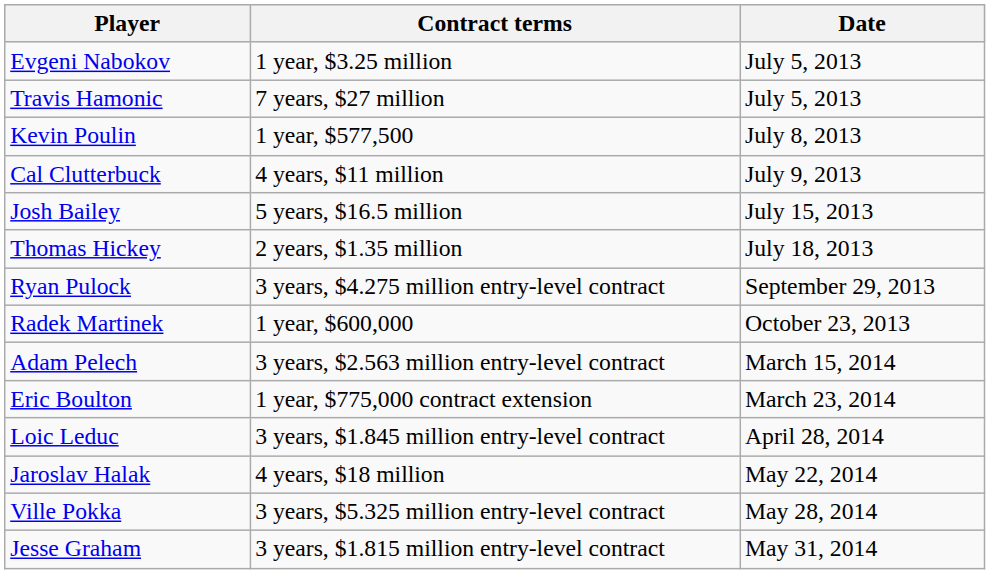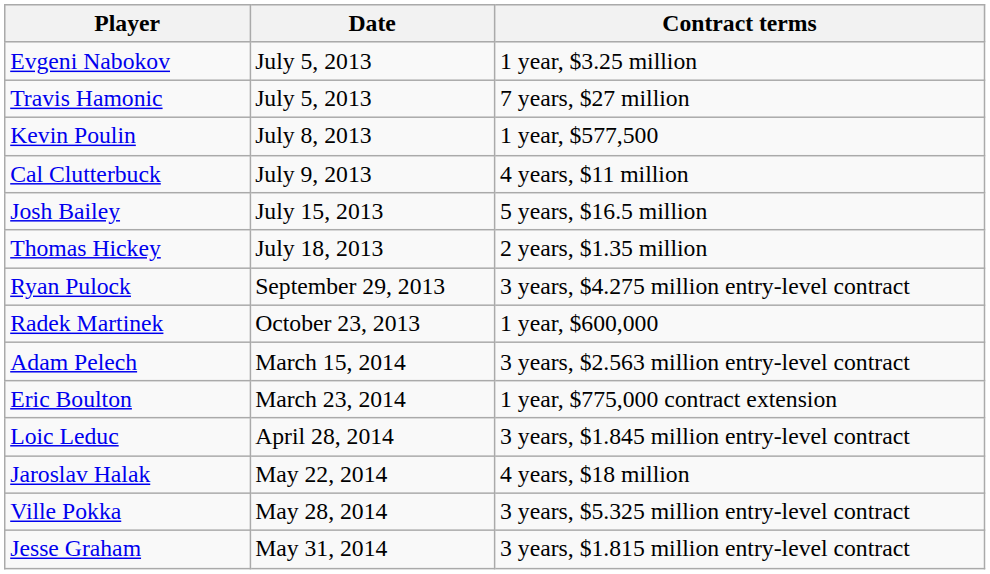 <table class="wikitable" style="width:75%;">
 <tr style="text-align:center; background:#ddd;">
 <th style="width:25%;">Player</th>
+<th style="width:25%;">Date</th>
 <th style="width:50%;">Contract terms</th>
-<th style="width:25%;">Date</th>
 </tr>
 <tr>
 <td><a href='#'>Evgeni Nabokov</a></td>
+<td>July 5, 2013</td>
 <td>1 year, $3.25 million</td>
-<td>July 5, 2013</td>
 </tr>
 <tr>
 <td><a href='#'>Travis Hamonic</a></td>
+<td>July 5, 2013</td>
 <td>7 years, $27 million</td>
-<td>July 5, 2013</td>
 </tr>
 <tr>
 <td><a href='#'>Kevin Poulin</a></td>
+<td>July 8, 2013</td>
 <td>1 year, $577,500</td>
-<td>July 8, 2013</td>
 </tr>
 <tr>
 <td><a href='#'>Cal Clutterbuck</a></td>
+<td>July 9, 2013</td>
 <td>4 years, $11 million</td>
-<td>July 9, 2013</td>
 </tr>
 <tr>
 <td><a href='#'>Josh Bailey</a></td>
+<td>July 15, 2013</td>
 <td>5 years, $16.5 million</td>
-<td>July 15, 2013</td>
 </tr>
 <tr>
 <td><a href='#'>Thomas Hickey</a></td>
+<td>July 18, 2013</td>
 <td>2 years, $1.35 million</td>
-<td>July 18, 2013</td>
 </tr>
 <tr>
 <td><a href='#'>Ryan Pulock</a></td>
+<td>September 29, 2013</td>
 <td>3 years, $4.275 million entry-level contract</td>
-<td>September 29, 2013</td>
 </tr>
 <tr>
 <td><a href='#'>Radek Martinek</a></td>
+<td>October 23, 2013</td>
 <td>1 year, $600,000</td>
-<td>October 23, 2013</td>
 </tr>
 <tr>
 <td><a href='#'>Adam Pelech</a></td>
+<td>March 15, 2014</td>
 <td>3 years, $2.563 million entry-level contract</td>
-<td>March 15, 2014</td>
 </tr>
 <tr>
 <td><a href='#'>Eric Boulton</a></td>
+<td>March 23, 2014</td>
 <td>1 year, $775,000 contract extension</td>
-<td>March 23, 2014</td>
 </tr>
 <tr>
 <td><a href='#'>Loic Leduc</a></td>
+<td>April 28, 2014</td>
 <td>3 years, $1.845 million entry-level contract</td>
-<td>April 28, 2014</td>
 </tr>
 <tr>
 <td><a href='#'>Jaroslav Halak</a></td>
+<td>May 22, 2014</td>
 <td>4 years, $18 million</td>
-<td>May 22, 2014</td>
 </tr>
 <tr>
 <td><a href='#'>Ville Pokka</a></td>
+<td>May 28, 2014</td>
 <td>3 years, $5.325 million entry-level contract</td>
-<td>May 28, 2014</td>
 </tr>
 <tr>
 <td><a href='#'>Jesse Graham</a></td>
+<td>May 31, 2014</td>
 <td>3 years, $1.815 million entry-level contract</td>
-<td>May 31, 2014</td>
 </tr>
 </table>
